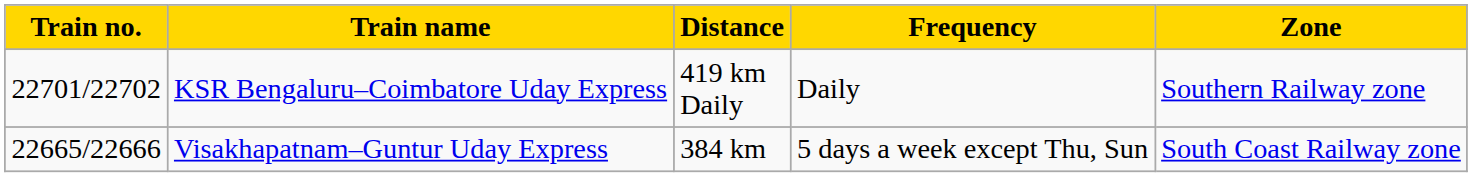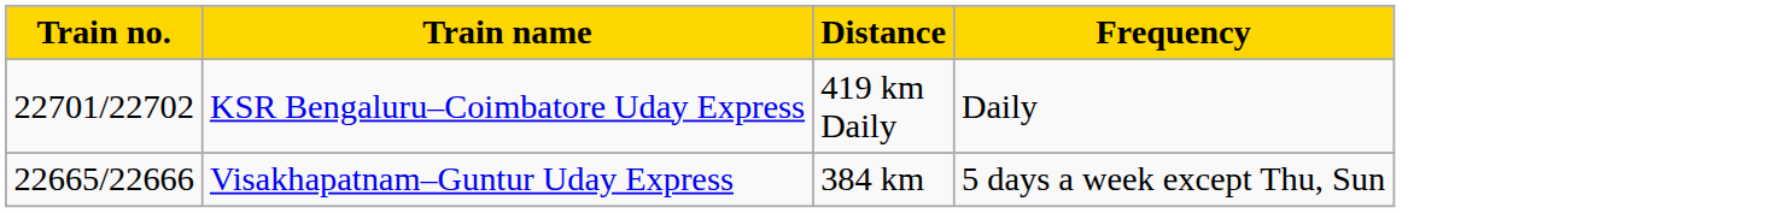 <table class="wikitable sortable">
 <tr>
 <th style="background-color:gold;">Train no.</th>
 <th style="background-color:gold;">Train name</th>
 <th style="background-color:gold;">Distance</th>
 <th style="background-color:gold;">Frequency</th>
-<th style="background-color:gold;">Zone</th>
 </tr>
 <tr>
 <td>22701/22702</td>
 <td><a href='#'>KSR Bengaluru–Coimbatore Uday Express</a></td>
 <td>419 km<br>Daily</td>
 <td>Daily</td>
-<td><a href='#'>Southern Railway zone</a></td>
 </tr>
 <tr>
 <td>22665/22666</td>
 <td><a href='#'>Visakhapatnam–Guntur Uday Express</a></td>
 <td>384 km</td>
 <td>5 days a week except Thu, Sun</td>
-<td><a href='#'>South Coast Railway zone</a></td>
 </tr>
 </table>
